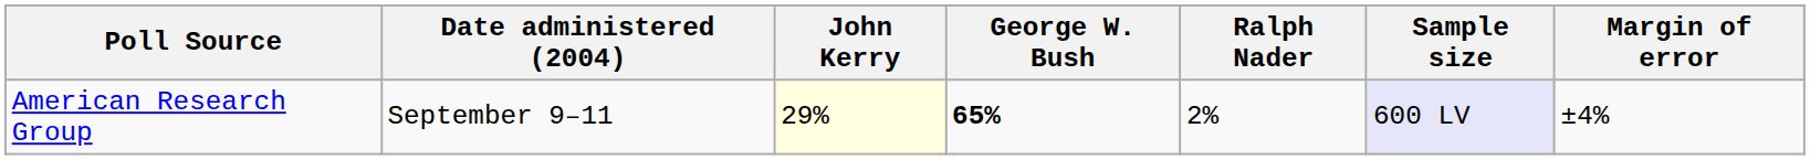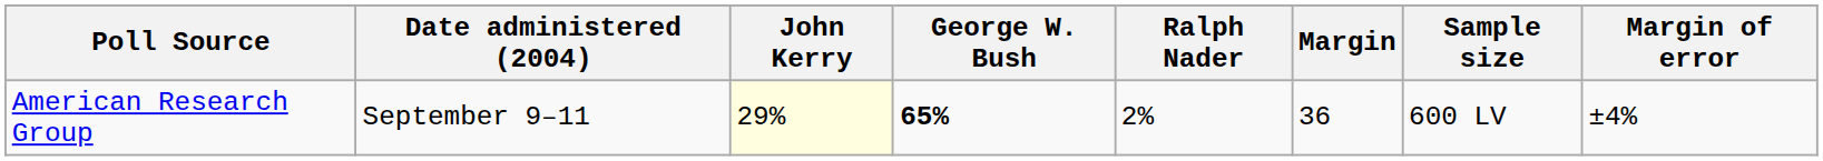 <table class="wikitable">
 <tr>
 <th>Poll Source</th>
 <th>Date administered (2004)</th>
 <th>John Kerry</th>
 <th>George W. Bush</th>
 <th>Ralph Nader</th>
+<th>Margin</th>
 <th>Sample size</th>
 <th>Margin of error</th>
 </tr>
 <tr>
 <td><a href='#'>American Research Group</a></td>
 <td>September 9–11</td>
 <td style="background: lightyellow;">29%</td>
 <td><strong>65%</strong></td>
 <td>2%</td>
-<td style="background: lavender;">600 LV</td>
+<td>36</td>
+<td>600 LV</td>
 <td>±4%</td>
 </tr>
 </table>
